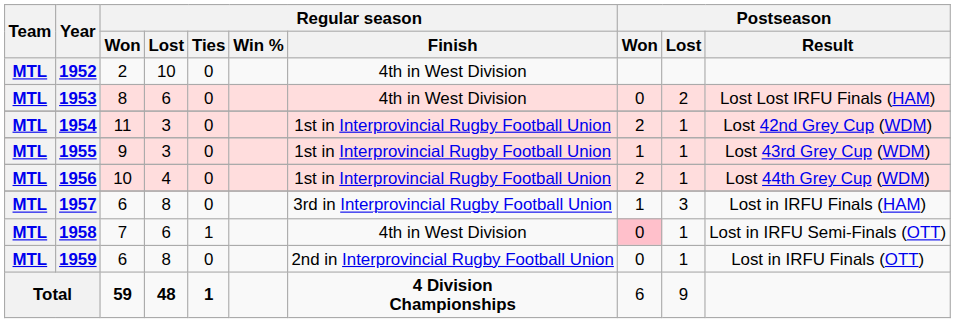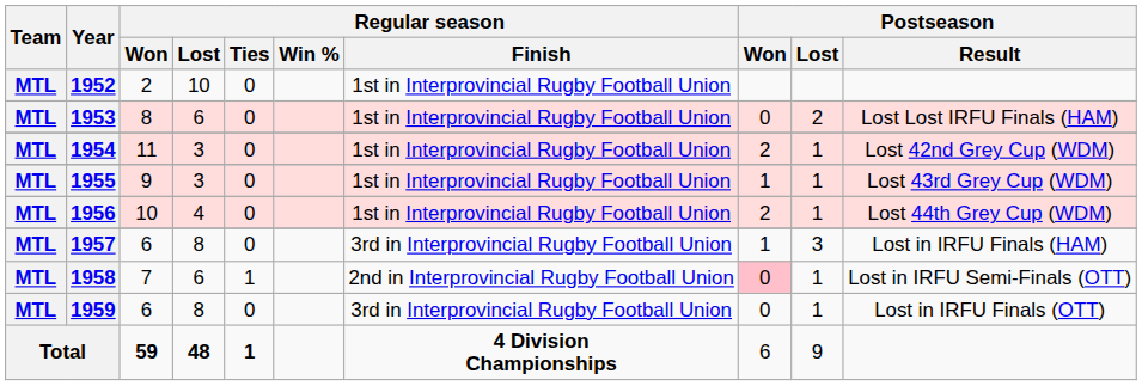 <table class="wikitable" style="font-size: 95%; text-align:center;">
 <tr>
 <th rowspan="2">Team</th>
 <th rowspan="2">Year</th>
 <th colspan="5">Regular season</th>
 <th colspan="4">Postseason</th>
 </tr>
 <tr>
 <th>Won</th>
 <th>Lost</th>
 <th>Ties</th>
 <th>Win %</th>
 <th>Finish</th>
 <th>Won</th>
 <th>Lost</th>
 <th>Result</th>
 </tr>
 <tr>
 <th><a href='#'>MTL</a></th>
 <th><a href='#'>1952</a></th>
 <td>2</td>
 <td>10</td>
 <td>0</td>
 <td></td>
-<td>4th in West Division</td>
+<td>1st in <a href='#'>Interprovincial Rugby Football Union</a></td>
 <td></td>
 <td></td>
 <td></td>
 </tr>
 <tr ! style="background:#fdd;">
 <th><a href='#'>MTL</a></th>
 <th><a href='#'>1953</a></th>
 <td>8</td>
 <td>6</td>
 <td>0</td>
 <td></td>
-<td>4th in West Division</td>
+<td>1st in <a href='#'>Interprovincial Rugby Football Union</a></td>
 <td>0</td>
 <td>2</td>
 <td>Lost Lost IRFU Finals (<a href='#'>HAM</a>)</td>
 </tr>
 <tr>
 </tr>
 <tr ! style="background:#fdd;">
 <th><a href='#'>MTL</a></th>
 <th><a href='#'>1954</a></th>
 <td>11</td>
 <td>3</td>
 <td>0</td>
 <td></td>
 <td>1st in <a href='#'>Interprovincial Rugby Football Union</a></td>
 <td>2</td>
 <td>1</td>
 <td>Lost <a href='#'>42nd Grey Cup</a> (<a href='#'>WDM</a>)</td>
 </tr>
 <tr>
 </tr>
 <tr ! style="background:#fdd;">
 <th><a href='#'>MTL</a></th>
 <th><a href='#'>1955</a></th>
 <td>9</td>
 <td>3</td>
 <td>0</td>
 <td></td>
 <td>1st in <a href='#'>Interprovincial Rugby Football Union</a></td>
 <td>1</td>
 <td>1</td>
 <td>Lost <a href='#'>43rd Grey Cup</a> (<a href='#'>WDM</a>)</td>
 </tr>
 <tr>
 </tr>
 <tr ! style="background:#fdd;">
 <th><a href='#'>MTL</a></th>
 <th><a href='#'>1956</a></th>
 <td>10</td>
 <td>4</td>
 <td>0</td>
 <td></td>
 <td>1st in <a href='#'>Interprovincial Rugby Football Union</a></td>
 <td>2</td>
 <td>1</td>
 <td>Lost <a href='#'>44th Grey Cup</a> (<a href='#'>WDM</a>)</td>
 </tr>
 <tr>
 </tr>
 <tr>
 <th><a href='#'>MTL</a></th>
 <th><a href='#'>1957</a></th>
 <td>6</td>
 <td>8</td>
 <td>0</td>
 <td></td>
 <td>3rd in <a href='#'>Interprovincial Rugby Football Union</a></td>
 <td>1</td>
 <td>3</td>
 <td>Lost in IRFU Finals (<a href='#'>HAM</a>)</td>
 </tr>
 <tr>
 <th><a href='#'>MTL</a></th>
 <th><a href='#'>1958</a></th>
 <td>7</td>
 <td>6</td>
 <td>1</td>
 <td></td>
-<td>4th in West Division</td>
+<td>2nd in <a href='#'>Interprovincial Rugby Football Union</a></td>
 <td style="background: pink;">0</td>
 <td>1</td>
 <td>Lost in IRFU Semi-Finals (<a href='#'>OTT</a>)</td>
 </tr>
 <tr>
 <th><a href='#'>MTL</a></th>
 <th><a href='#'>1959</a></th>
 <td>6</td>
 <td>8</td>
 <td>0</td>
 <td></td>
-<td>2nd in <a href='#'>Interprovincial Rugby Football Union</a></td>
+<td>3rd in <a href='#'>Interprovincial Rugby Football Union</a></td>
 <td>0</td>
 <td>1</td>
 <td>Lost in IRFU Finals (<a href='#'>OTT</a>)</td>
 </tr>
 <tr>
 <th colspan="2"><strong>Total</strong></th>
 <td><strong>59</strong></td>
 <td><strong>48</strong></td>
 <td><strong>1</strong></td>
 <td><strong></strong></td>
 <td><strong>4 Division<br>Championships</strong></td>
 <td>6</td>
 <td>9</td>
 <td></td>
 </tr>
 </table>
